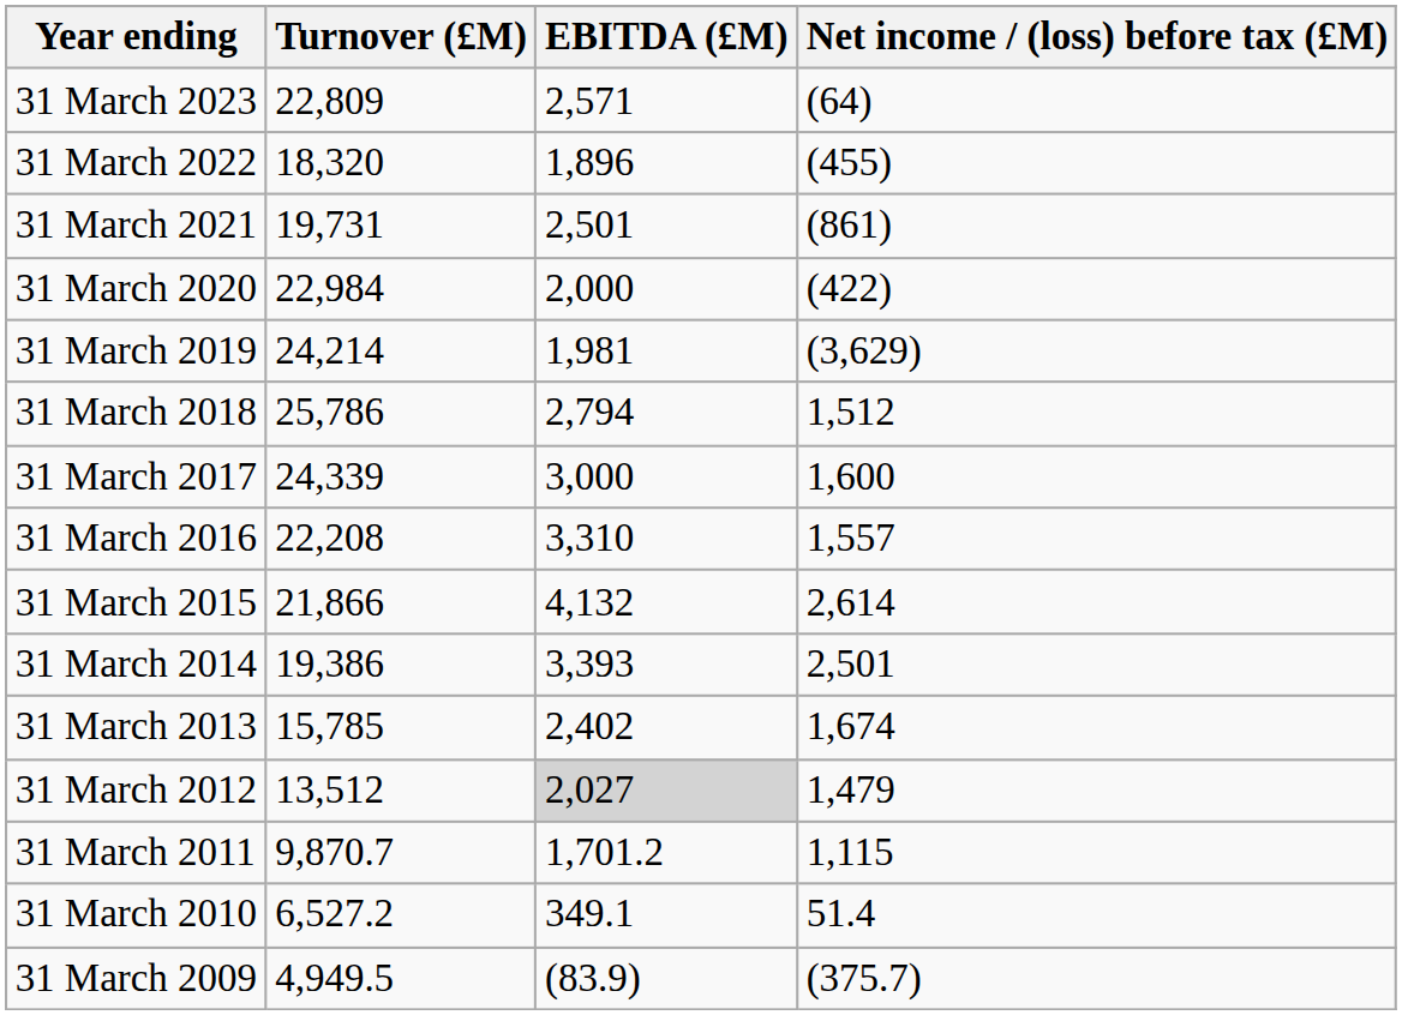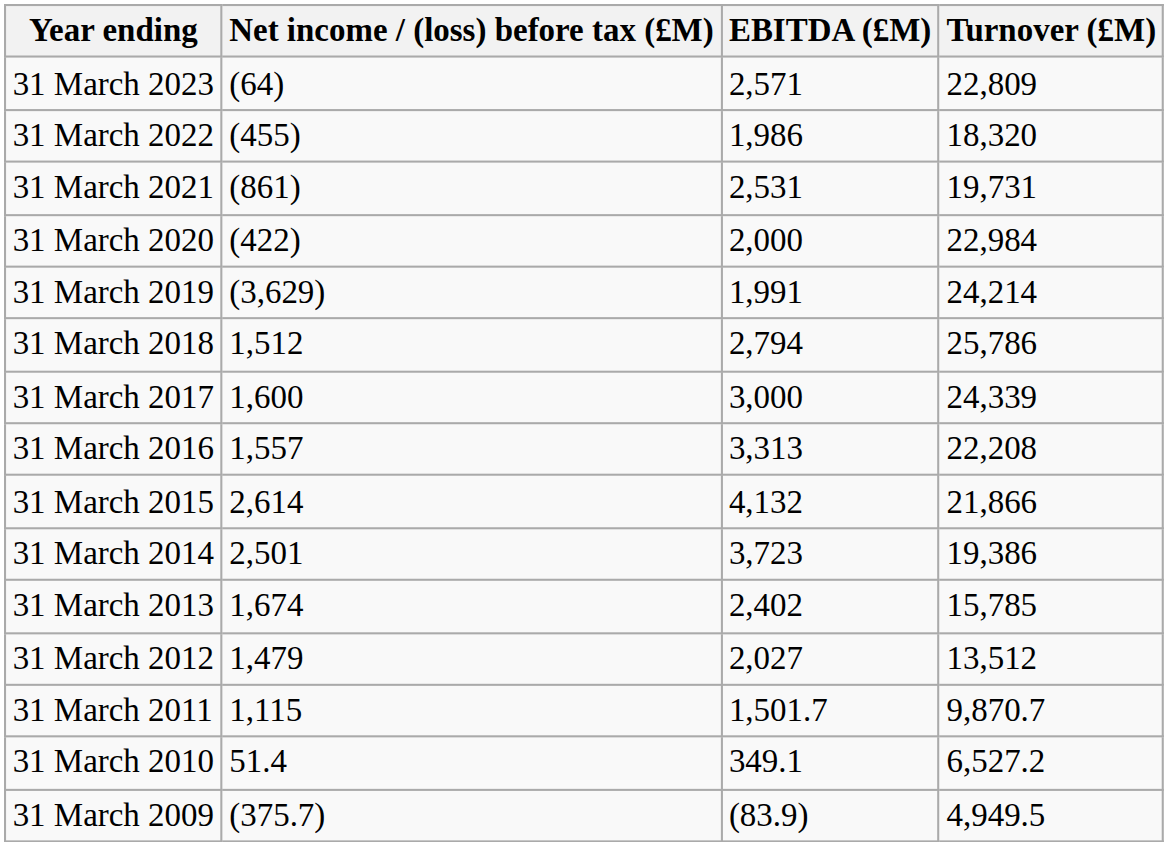 <table class="wikitable">
 <tr>
 <th>Year ending</th>
+<th>Net income / (loss) before tax (£M)</th>
+<th>EBITDA (£M)</th>
 <th>Turnover (£M)</th>
-<th>EBITDA (£M)</th>
-<th>Net income / (loss) before tax (£M)</th>
 </tr>
 <tr>
 <td>31 March 2023</td>
+<td>(64)</td>
+<td>2,571</td>
 <td>22,809</td>
-<td>2,571</td>
-<td>(64)</td>
 </tr>
 <tr>
 <td>31 March 2022</td>
+<td>(455)</td>
+<td>1,986</td>
 <td>18,320</td>
-<td>1,896</td>
-<td>(455)</td>
 </tr>
 <tr>
 <td>31 March 2021</td>
+<td>(861)</td>
+<td>2,531</td>
 <td>19,731</td>
-<td>2,501</td>
-<td>(861)</td>
 </tr>
 <tr>
 <td>31 March 2020</td>
+<td>(422)</td>
+<td>2,000</td>
 <td>22,984</td>
-<td>2,000</td>
-<td>(422)</td>
 </tr>
 <tr>
 <td>31 March 2019</td>
+<td>(3,629)</td>
+<td>1,991</td>
 <td>24,214</td>
-<td>1,981</td>
-<td>(3,629)</td>
 </tr>
 <tr>
 <td>31 March 2018</td>
+<td>1,512</td>
+<td>2,794</td>
 <td>25,786</td>
-<td>2,794</td>
-<td>1,512</td>
 </tr>
 <tr>
 <td>31 March 2017</td>
+<td>1,600</td>
+<td>3,000</td>
 <td>24,339</td>
-<td>3,000</td>
-<td>1,600</td>
 </tr>
 <tr>
 <td>31 March 2016</td>
+<td>1,557</td>
+<td>3,313</td>
 <td>22,208</td>
-<td>3,310</td>
-<td>1,557</td>
 </tr>
 <tr>
 <td>31 March 2015</td>
+<td>2,614</td>
+<td>4,132</td>
 <td>21,866</td>
-<td>4,132</td>
-<td>2,614</td>
 </tr>
 <tr>
 <td>31 March 2014</td>
+<td>2,501</td>
+<td>3,723</td>
 <td>19,386</td>
-<td>3,393</td>
-<td>2,501</td>
 </tr>
 <tr>
 <td>31 March 2013</td>
+<td>1,674</td>
+<td>2,402</td>
 <td>15,785</td>
-<td>2,402</td>
-<td>1,674</td>
 </tr>
 <tr>
 <td>31 March 2012</td>
+<td>1,479</td>
+<td>2,027</td>
 <td>13,512</td>
-<td style="background: lightgrey;">2,027</td>
-<td>1,479</td>
 </tr>
 <tr>
 <td>31 March 2011</td>
+<td>1,115</td>
+<td>1,501.7</td>
 <td>9,870.7</td>
-<td>1,701.2</td>
-<td>1,115</td>
 </tr>
 <tr>
 <td>31 March 2010</td>
+<td>51.4</td>
+<td>349.1</td>
 <td>6,527.2</td>
-<td>349.1</td>
-<td>51.4</td>
 </tr>
 <tr>
 <td>31 March 2009</td>
+<td>(375.7)</td>
+<td>(83.9)</td>
 <td>4,949.5</td>
-<td>(83.9)</td>
-<td>(375.7)</td>
 </tr>
 </table>
